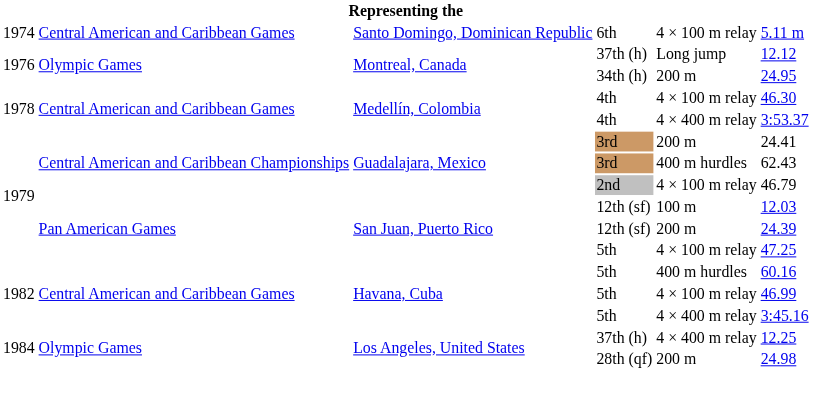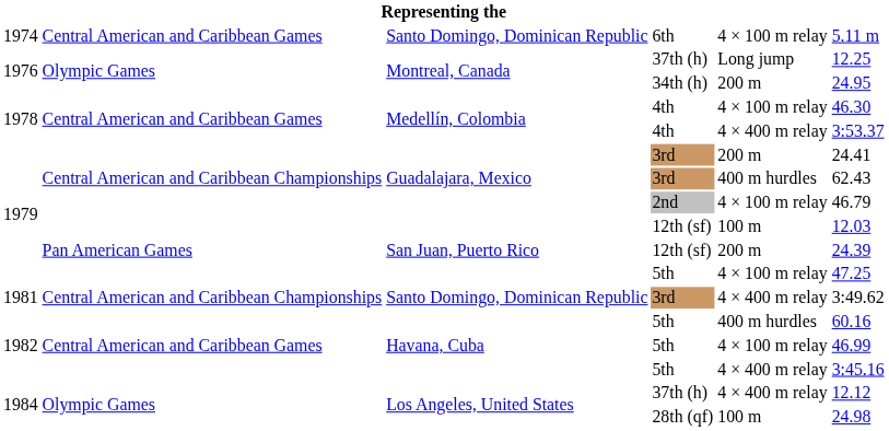 <table>
 <tr>
 <th colspan="6">Representing the </th>
 </tr>
 <tr>
 <td>1974</td>
 <td><a href='#'>Central American and Caribbean Games</a></td>
 <td><a href='#'>Santo Domingo, Dominican Republic</a></td>
 <td>6th</td>
 <td>4 × 100 m relay</td>
 <td><a href='#'>5.11 m</a></td>
 </tr>
 <tr>
 <td rowspan=2>1976</td>
 <td rowspan=2><a href='#'>Olympic Games</a></td>
 <td rowspan=2><a href='#'>Montreal, Canada</a></td>
 <td>37th (h)</td>
 <td>Long jump</td>
-<td><a href='#'>12.12</a></td>
+<td><a href='#'>12.25</a></td>
 </tr>
 <tr>
 <td>34th (h)</td>
 <td>200 m</td>
 <td><a href='#'>24.95</a></td>
 </tr>
 <tr>
 <td rowspan=2>1978</td>
 <td rowspan=2><a href='#'>Central American and Caribbean Games</a></td>
 <td rowspan=2><a href='#'>Medellín, Colombia</a></td>
 <td>4th</td>
 <td>4 × 100 m relay</td>
 <td><a href='#'>46.30</a></td>
 </tr>
 <tr>
 <td>4th</td>
 <td>4 × 400 m relay</td>
 <td><a href='#'>3:53.37</a></td>
 </tr>
 <tr>
 <td rowspan=6>1979</td>
 <td rowspan=3><a href='#'>Central American and Caribbean Championships</a></td>
 <td rowspan=3><a href='#'>Guadalajara, Mexico</a></td>
 <td bgcolor=cc9966>3rd</td>
 <td>200 m</td>
 <td>24.41</td>
 </tr>
 <tr>
 <td bgcolor=cc9966>3rd</td>
 <td>400 m hurdles</td>
 <td>62.43</td>
 </tr>
 <tr>
 <td bgcolor=silver>2nd</td>
 <td>4 × 100 m relay</td>
 <td>46.79</td>
 </tr>
 <tr>
 <td rowspan=3><a href='#'>Pan American Games</a></td>
 <td rowspan=3><a href='#'>San Juan, Puerto Rico</a></td>
 <td>12th (sf)</td>
 <td>100 m</td>
 <td><a href='#'>12.03</a></td>
 </tr>
 <tr>
 <td>12th (sf)</td>
 <td>200 m</td>
 <td><a href='#'>24.39</a></td>
 </tr>
 <tr>
 <td>5th</td>
 <td>4 × 100 m relay</td>
 <td><a href='#'>47.25</a></td>
 </tr>
 <tr>
+<td>1981</td>
+<td><a href='#'>Central American and Caribbean Championships</a></td>
+<td><a href='#'>Santo Domingo, Dominican Republic</a></td>
+<td bgcolor=cc9966>3rd</td>
+<td>4 × 400 m relay</td>
+<td>3:49.62</td>
+</tr>
+<tr>
 <td rowspan=3>1982</td>
 <td rowspan=3><a href='#'>Central American and Caribbean Games</a></td>
 <td rowspan=3><a href='#'>Havana, Cuba</a></td>
 <td>5th</td>
 <td>400 m hurdles</td>
 <td><a href='#'>60.16</a></td>
 </tr>
 <tr>
 <td>5th</td>
 <td>4 × 100 m relay</td>
 <td><a href='#'>46.99</a></td>
 </tr>
 <tr>
 <td>5th</td>
 <td>4 × 400 m relay</td>
 <td><a href='#'>3:45.16</a></td>
 </tr>
 <tr>
 <td rowspan=2>1984</td>
 <td rowspan=2><a href='#'>Olympic Games</a></td>
 <td rowspan=2><a href='#'>Los Angeles, United States</a></td>
 <td>37th (h)</td>
 <td>4 × 400 m relay</td>
-<td><a href='#'>12.25</a></td>
+<td><a href='#'>12.12</a></td>
 </tr>
 <tr>
 <td>28th (qf)</td>
-<td>200 m</td>
+<td>100 m</td>
 <td><a href='#'>24.98</a></td>
 </tr>
 </table>
